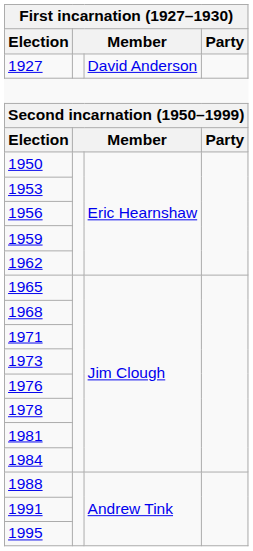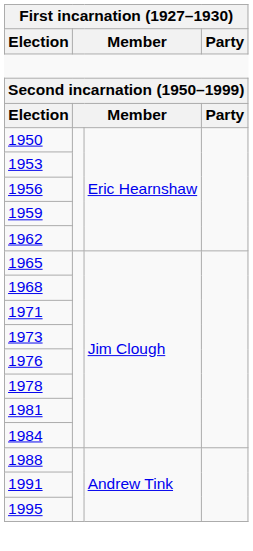 <table class="wikitable" style='border-style: none none none none;'>
 <tr>
 <th colspan="4">First incarnation (1927–1930)</th>
 </tr>
 <tr>
 <th>Election</th>
 <th colspan="2">Member</th>
 <th>Party</th>
-</tr>
-<tr style="background: #f9f9f9">
-<td><a href='#'>1927</a></td>
-<td> </td>
-<td><a href='#'>David Anderson</a></td>
-<td></td>
 </tr>
 <tr>
 <td colspan="4" style='border-style: none none none none;'> </td>
 </tr>
 <tr>
 <th colspan="4">Second incarnation (1950–1999)</th>
 </tr>
 <tr>
 <th>Election</th>
 <th colspan="2">Member</th>
 <th>Party</th>
 </tr>
 <tr style="background: #f9f9f9">
 <td><a href='#'>1950</a></td>
 <td rowspan="5" > </td>
 <td rowspan="5"><a href='#'>Eric Hearnshaw</a></td>
 <td rowspan="5"></td>
 </tr>
 <tr style="background: #f9f9f9">
 <td><a href='#'>1953</a></td>
 </tr>
 <tr style="background: #f9f9f9">
 <td><a href='#'>1956</a></td>
 </tr>
 <tr style="background: #f9f9f9">
 <td><a href='#'>1959</a></td>
 </tr>
 <tr style="background: #f9f9f9">
 <td><a href='#'>1962</a></td>
 </tr>
 <tr style="background: #f9f9f9">
 <td><a href='#'>1965</a></td>
 <td rowspan="8" > </td>
 <td rowspan="8"><a href='#'>Jim Clough</a></td>
 <td rowspan="8"></td>
 </tr>
 <tr style="background: #f9f9f9">
 <td><a href='#'>1968</a></td>
 </tr>
 <tr style="background: #f9f9f9">
 <td><a href='#'>1971</a></td>
 </tr>
 <tr style="background: #f9f9f9">
 <td><a href='#'>1973</a></td>
 </tr>
 <tr style="background: #f9f9f9">
 <td><a href='#'>1976</a></td>
 </tr>
 <tr style="background: #f9f9f9">
 <td><a href='#'>1978</a></td>
 </tr>
 <tr style="background: #f9f9f9">
 <td><a href='#'>1981</a></td>
 </tr>
 <tr style="background: #f9f9f9">
 <td><a href='#'>1984</a></td>
 </tr>
 <tr style="background: #f9f9f9">
 <td><a href='#'>1988</a></td>
 <td rowspan="3" > </td>
 <td rowspan="3"><a href='#'>Andrew Tink</a></td>
 <td rowspan="3"></td>
 </tr>
 <tr style="background: #f9f9f9">
 <td><a href='#'>1991</a></td>
 </tr>
 <tr style="background: #f9f9f9">
 <td><a href='#'>1995</a></td>
 </tr>
 </table>
